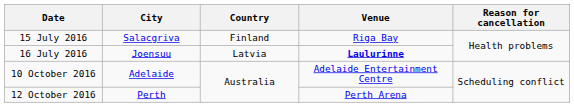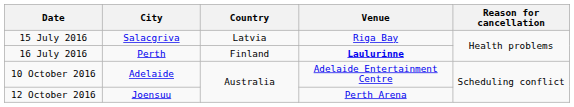 <table class="wikitable" style="text-align:center;">
 <tr>
 <th scope="col" style="width:10em;">Date</th>
 <th scope="col" style="width:10em;">City</th>
 <th scope="col" style="width:10em;">Country</th>
 <th scope="col" style="width:16em;">Venue</th>
 <th scope="col" style="width:12em;">Reason for cancellation</th>
 </tr>
 <tr>
 <td>15 July 2016</td>
 <td><a href='#'>Salacgriva</a></td>
-<td>Finland</td>
+<td>Latvia</td>
 <td><a href='#'>Riga Bay</a></td>
 <td rowspan="2">Health problems</td>
 </tr>
 <tr>
 <td>16 July 2016</td>
-<td><a href='#'>Joensuu</a></td>
-<td>Latvia</td>
+<td><a href='#'>Perth</a></td>
+<td>Finland</td>
 <td><strong><a href='#'>Laulurinne</a></strong></td>
 </tr>
 <tr>
 <td>10 October 2016</td>
 <td><a href='#'>Adelaide</a></td>
 <td rowspan="2">Australia</td>
 <td><a href='#'>Adelaide Entertainment Centre</a></td>
 <td rowspan="2">Scheduling conflict</td>
 </tr>
 <tr>
 <td>12 October 2016</td>
-<td><a href='#'>Perth</a></td>
+<td><a href='#'>Joensuu</a></td>
 <td><a href='#'>Perth Arena</a></td>
 </tr>
 </table>
